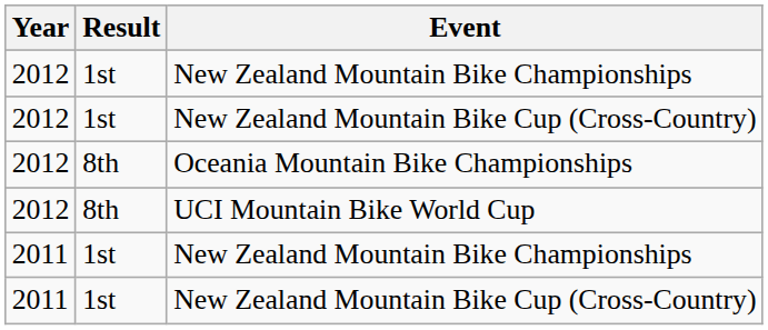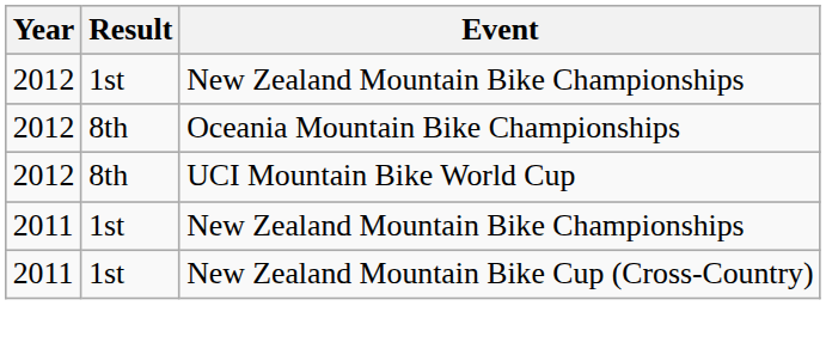 <table class="wikitable sortable">
 <tr>
 <th>Year</th>
 <th>Result</th>
 <th>Event</th>
 </tr>
 <tr>
 <td>2012</td>
 <td>1st</td>
 <td>New Zealand Mountain Bike Championships</td>
-</tr>
-<tr>
-<td>2012</td>
-<td>1st</td>
-<td>New Zealand Mountain Bike Cup (Cross-Country)</td>
 </tr>
 <tr>
 <td>2012</td>
 <td>8th</td>
 <td>Oceania Mountain Bike Championships</td>
 </tr>
 <tr>
 <td>2012</td>
 <td>8th</td>
 <td>UCI Mountain Bike World Cup</td>
 </tr>
 <tr>
 <td>2011</td>
 <td>1st</td>
 <td>New Zealand Mountain Bike Championships</td>
 </tr>
 <tr>
 <td>2011</td>
 <td>1st</td>
 <td>New Zealand Mountain Bike Cup (Cross-Country)</td>
 </tr>
 </table>
